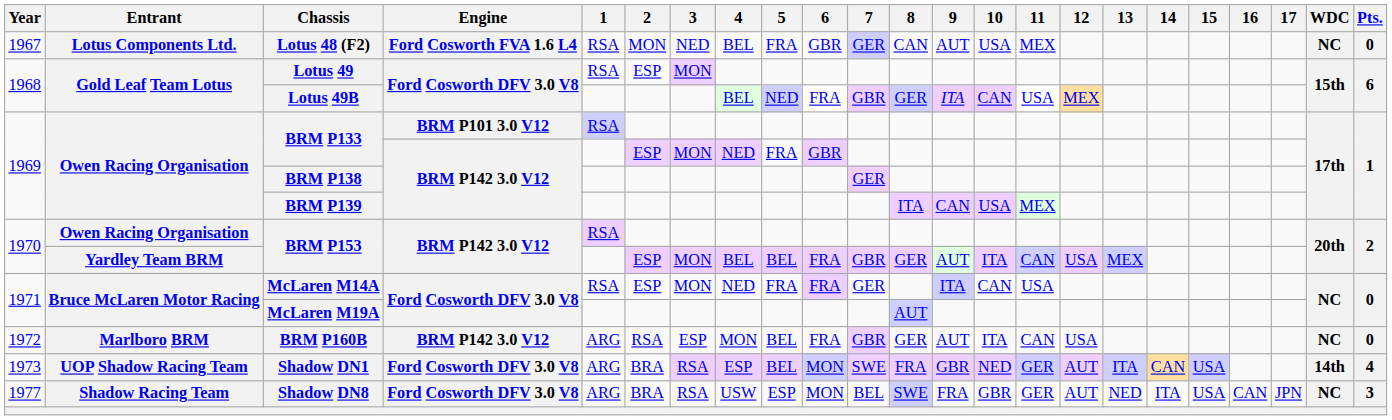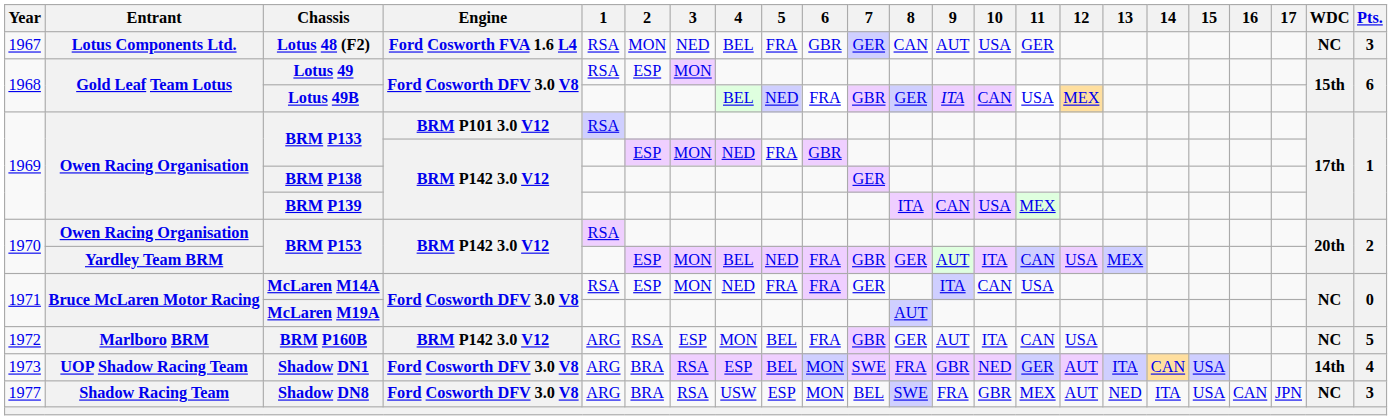 <table class="wikitable" style="text-align:center; font-size:90%">
 <tr>
 <th>Year</th>
 <th>Entrant</th>
 <th>Chassis</th>
 <th>Engine</th>
 <th>1</th>
 <th>2</th>
 <th>3</th>
 <th>4</th>
 <th>5</th>
 <th>6</th>
 <th>7</th>
 <th>8</th>
 <th>9</th>
 <th>10</th>
 <th>11</th>
 <th>12</th>
 <th>13</th>
 <th>14</th>
 <th>15</th>
 <th>16</th>
 <th>17</th>
 <th>WDC</th>
 <th><a href='#'>Pts.</a></th>
 </tr>
 <tr>
 <td><a href='#'>1967</a></td>
 <th><a href='#'>Lotus Components Ltd.</a></th>
 <th><a href='#'>Lotus</a> <a href='#'>48</a> (F2)</th>
 <th><a href='#'>Ford</a> <a href='#'>Cosworth FVA</a> 1.6 <a href='#'>L4</a></th>
 <td><a href='#'>RSA</a></td>
 <td><a href='#'>MON</a></td>
 <td><a href='#'>NED</a></td>
 <td><a href='#'>BEL</a></td>
 <td><a href='#'>FRA</a></td>
 <td><a href='#'>GBR</a></td>
 <td style="background:#CFCFFF;"><a href='#'>GER</a><br></td>
 <td><a href='#'>CAN</a></td>
 <td><a href='#'>AUT</a></td>
 <td><a href='#'>USA</a></td>
-<td><a href='#'>MEX</a></td>
+<td><a href='#'>GER</a></td>
 <td></td>
 <td></td>
 <td></td>
 <td></td>
 <td></td>
 <td></td>
 <th>NC</th>
-<th>0</th>
+<th>3</th>
 </tr>
 <tr>
 <td rowspan=2><a href='#'>1968</a></td>
 <th rowspan=2><a href='#'>Gold Leaf</a> <a href='#'>Team Lotus</a></th>
 <th><a href='#'>Lotus</a> <a href='#'>49</a></th>
 <th rowspan=2><a href='#'>Ford</a> <a href='#'>Cosworth DFV</a> 3.0 <a href='#'>V8</a></th>
 <td><a href='#'>RSA</a><br></td>
 <td><a href='#'>ESP</a><br></td>
 <td style="background:#EFCFFF;"><a href='#'>MON</a><br></td>
 <td></td>
 <td></td>
 <td></td>
 <td></td>
 <td></td>
 <td></td>
 <td></td>
 <td></td>
 <td></td>
 <td></td>
 <td></td>
 <td></td>
 <td></td>
 <td></td>
 <th rowspan=2>15th</th>
 <th rowspan=2>6</th>
 </tr>
 <tr>
 <th><a href='#'>Lotus</a> <a href='#'>49B</a></th>
 <td></td>
 <td></td>
 <td></td>
 <td style="background:#DFFFDF;"><a href='#'>BEL</a><br></td>
 <td style="background:#CFCFFF;"><a href='#'>NED</a><br></td>
 <td style="background:#FFFFFF;"><a href='#'>FRA</a><br></td>
 <td style="background:#EFCFFF;"><a href='#'>GBR</a><br></td>
 <td style="background:#CFCFFF;"><a href='#'>GER</a><br></td>
 <td style="background:#EFCFFF;"><em><a href='#'>ITA</a></em><br></td>
 <td style="background:#EFCFFF;"><a href='#'>CAN</a><br></td>
 <td style="background:#FFFFFF;"><a href='#'>USA</a><br></td>
 <td style="background:#FFDF9F;"><a href='#'>MEX</a><br></td>
 <td></td>
 <td></td>
 <td></td>
 <td></td>
 <td></td>
 </tr>
 <tr>
 <td rowspan=4><a href='#'>1969</a></td>
 <th rowspan=4><a href='#'>Owen Racing Organisation</a></th>
 <th rowspan=2><a href='#'>BRM</a> <a href='#'>P133</a></th>
 <th><a href='#'>BRM</a> P101 3.0 <a href='#'>V12</a></th>
 <td style="background:#CFCFFF;"><a href='#'>RSA</a><br></td>
 <td></td>
 <td></td>
 <td></td>
 <td></td>
 <td></td>
 <td></td>
 <td></td>
 <td></td>
 <td></td>
 <td></td>
 <td></td>
 <td></td>
 <td></td>
 <td></td>
 <td></td>
 <td></td>
 <th rowspan=4>17th</th>
 <th rowspan=4>1</th>
 </tr>
 <tr>
 <th rowspan=3><a href='#'>BRM</a> P142 3.0 <a href='#'>V12</a></th>
 <td></td>
 <td style="background:#EFCFFF;"><a href='#'>ESP</a><br></td>
 <td style="background:#EFCFFF;"><a href='#'>MON</a><br></td>
 <td style="background:#EFCFFF;"><a href='#'>NED</a><br></td>
 <td><a href='#'>FRA</a><br></td>
 <td style="background:#EFCFFF;"><a href='#'>GBR</a><br></td>
 <td></td>
 <td></td>
 <td></td>
 <td></td>
 <td></td>
 <td></td>
 <td></td>
 <td></td>
 <td></td>
 <td></td>
 <td></td>
 </tr>
 <tr>
 <th><a href='#'>BRM</a> <a href='#'>P138</a></th>
 <td></td>
 <td></td>
 <td></td>
 <td></td>
 <td></td>
 <td></td>
 <td style="background:#EFCFFF;"><a href='#'>GER</a><br></td>
 <td></td>
 <td></td>
 <td></td>
 <td></td>
 <td></td>
 <td></td>
 <td></td>
 <td></td>
 <td></td>
 <td></td>
 </tr>
 <tr>
 <th><a href='#'>BRM</a> <a href='#'>P139</a></th>
 <td></td>
 <td></td>
 <td></td>
 <td></td>
 <td></td>
 <td></td>
 <td></td>
 <td style="background:#EFCFFF;"><a href='#'>ITA</a><br></td>
 <td style="background:#EFCFFF;"><a href='#'>CAN</a><br></td>
 <td style="background:#EFCFFF;"><a href='#'>USA</a><br></td>
 <td style="background:#DFFFDF;"><a href='#'>MEX</a><br></td>
 <td></td>
 <td></td>
 <td></td>
 <td></td>
 <td></td>
 <td></td>
 </tr>
 <tr>
 <td rowspan=2><a href='#'>1970</a></td>
 <th><a href='#'>Owen Racing Organisation</a></th>
 <th rowspan=2><a href='#'>BRM</a> <a href='#'>P153</a></th>
 <th rowspan=2><a href='#'>BRM</a> P142 3.0 <a href='#'>V12</a></th>
 <td style="background:#EFCFFF;"><a href='#'>RSA</a><br></td>
 <td></td>
 <td></td>
 <td></td>
 <td></td>
 <td></td>
 <td></td>
 <td></td>
 <td></td>
 <td></td>
 <td></td>
 <td></td>
 <td></td>
 <td></td>
 <td></td>
 <td></td>
 <td></td>
 <th rowspan=2>20th</th>
 <th rowspan=2>2</th>
 </tr>
 <tr>
 <th><a href='#'>Yardley Team BRM</a></th>
 <td></td>
 <td style="background:#EFCFFF;"><a href='#'>ESP</a><br></td>
 <td style="background:#EFCFFF;"><a href='#'>MON</a><br></td>
 <td style="background:#EFCFFF;"><a href='#'>BEL</a><br></td>
-<td style="background:#EFCFFF;"><a href='#'>BEL</a><br></td>
+<td style="background:#EFCFFF;"><a href='#'>NED</a><br></td>
 <td style="background:#EFCFFF;"><a href='#'>FRA</a><br></td>
 <td style="background:#EFCFFF;"><a href='#'>GBR</a><br></td>
 <td style="background:#EFCFFF;"><a href='#'>GER</a><br></td>
 <td style="background:#DFFFDF;"><a href='#'>AUT</a><br></td>
 <td style="background:#EFCFFF;"><a href='#'>ITA</a><br></td>
 <td style="background:#CFCFFF;"><a href='#'>CAN</a><br></td>
 <td style="background:#EFCFFF;"><a href='#'>USA</a><br></td>
 <td style="background:#CFCFFF;"><a href='#'>MEX</a><br></td>
 <td></td>
 <td></td>
 <td></td>
 <td></td>
 </tr>
 <tr>
 <td rowspan=2><a href='#'>1971</a></td>
 <th rowspan=2><a href='#'>Bruce McLaren Motor Racing</a></th>
 <th><a href='#'>McLaren</a> <a href='#'>M14A</a></th>
 <th rowspan=2><a href='#'>Ford</a> <a href='#'>Cosworth DFV</a> 3.0 <a href='#'>V8</a></th>
 <td><a href='#'>RSA</a></td>
 <td><a href='#'>ESP</a></td>
 <td><a href='#'>MON</a></td>
 <td><a href='#'>NED</a></td>
 <td><a href='#'>FRA</a></td>
 <td style="background:#EFCFFF;"><a href='#'>FRA</a><br></td>
 <td><a href='#'>GER</a></td>
 <td></td>
 <td style="background:#CFCFFF;"><a href='#'>ITA</a><br></td>
 <td><a href='#'>CAN</a></td>
 <td><a href='#'>USA</a></td>
 <td></td>
 <td></td>
 <td></td>
 <td></td>
 <td></td>
 <td></td>
 <th rowspan=2>NC</th>
 <th rowspan=2>0</th>
 </tr>
 <tr>
 <th><a href='#'>McLaren</a> <a href='#'>M19A</a></th>
 <td></td>
 <td></td>
 <td></td>
 <td></td>
 <td></td>
 <td></td>
 <td></td>
 <td style="background:#CFCFFF;"><a href='#'>AUT</a><br></td>
 <td></td>
 <td></td>
 <td></td>
 <td></td>
 <td></td>
 <td></td>
 <td></td>
 <td></td>
 <td></td>
 </tr>
 <tr>
 <td><a href='#'>1972</a></td>
 <th><a href='#'>Marlboro</a> <a href='#'>BRM</a></th>
 <th><a href='#'>BRM</a> <a href='#'>P160B</a></th>
 <th><a href='#'>BRM</a> P142 3.0 <a href='#'>V12</a></th>
 <td><a href='#'>ARG</a></td>
 <td><a href='#'>RSA</a></td>
 <td><a href='#'>ESP</a></td>
 <td><a href='#'>MON</a></td>
 <td><a href='#'>BEL</a></td>
 <td><a href='#'>FRA</a></td>
 <td style="background:#EFCFFF;"><a href='#'>GBR</a><br></td>
 <td><a href='#'>GER</a></td>
 <td><a href='#'>AUT</a></td>
 <td><a href='#'>ITA</a></td>
 <td><a href='#'>CAN</a></td>
 <td><a href='#'>USA</a></td>
 <td></td>
 <td></td>
 <td></td>
 <td></td>
 <td></td>
 <th>NC</th>
-<th>0</th>
+<th>5</th>
 </tr>
 <tr>
 <td><a href='#'>1973</a></td>
 <th><a href='#'>UOP</a> <a href='#'>Shadow Racing Team</a></th>
 <th><a href='#'>Shadow</a> <a href='#'>DN1</a></th>
 <th><a href='#'>Ford</a> <a href='#'>Cosworth DFV</a> 3.0 <a href='#'>V8</a></th>
 <td><a href='#'>ARG</a></td>
 <td><a href='#'>BRA</a></td>
 <td style="background:#EFCFFF;"><a href='#'>RSA</a><br></td>
 <td style="background:#EFCFFF;"><a href='#'>ESP</a><br></td>
 <td style="background:#EFCFFF;"><a href='#'>BEL</a><br></td>
 <td style="background:#CFCFFF;"><a href='#'>MON</a><br></td>
 <td style="background:#EFCFFF;"><a href='#'>SWE</a><br></td>
 <td style="background:#EFCFFF;"><a href='#'>FRA</a><br></td>
 <td style="background:#EFCFFF;"><a href='#'>GBR</a><br></td>
 <td style="background:#EFCFFF;"><a href='#'>NED</a><br></td>
 <td style="background:#CFCFFF;"><a href='#'>GER</a><br></td>
 <td style="background:#EFCFFF;"><a href='#'>AUT</a><br></td>
 <td style="background:#CFCFFF;"><a href='#'>ITA</a><br></td>
 <td style="background:#FFDF9F;"><a href='#'>CAN</a><br></td>
 <td style="background:#CFCFFF;"><a href='#'>USA</a><br></td>
 <td></td>
 <td></td>
 <th>14th</th>
 <th>4</th>
 </tr>
 <tr>
 <td><a href='#'>1977</a></td>
 <th><a href='#'>Shadow Racing Team</a></th>
 <th><a href='#'>Shadow</a> <a href='#'>DN8</a></th>
 <th><a href='#'>Ford</a> <a href='#'>Cosworth DFV</a> 3.0 <a href='#'>V8</a></th>
 <td><a href='#'>ARG</a></td>
 <td><a href='#'>BRA</a></td>
 <td><a href='#'>RSA</a></td>
 <td><a href='#'>USW</a></td>
 <td><a href='#'>ESP</a></td>
 <td><a href='#'>MON</a></td>
 <td><a href='#'>BEL</a></td>
 <td style="background:#CFCFFF;"><a href='#'>SWE</a><br></td>
 <td><a href='#'>FRA</a></td>
 <td><a href='#'>GBR</a></td>
-<td><a href='#'>GER</a></td>
+<td><a href='#'>MEX</a></td>
 <td><a href='#'>AUT</a></td>
 <td><a href='#'>NED</a></td>
 <td><a href='#'>ITA</a></td>
 <td><a href='#'>USA</a></td>
 <td><a href='#'>CAN</a></td>
 <td><a href='#'>JPN</a></td>
 <th>NC</th>
 <th>3</th>
 </tr>
 <tr>
 <th colspan="23"></th>
 </tr>
 </table>
